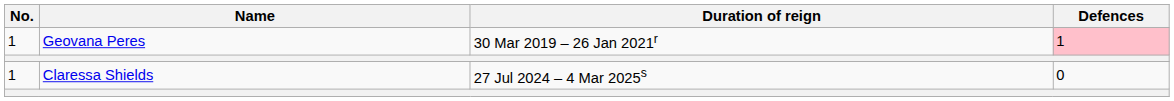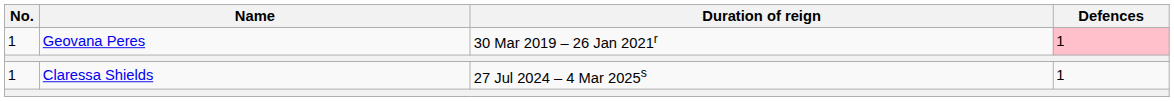 <table class="wikitable" width=80%>
 <tr>
 <th width=3%>No.</th>
 <th width=37%>Name</th>
 <th width=50%>Duration of reign</th>
 <th width=10%>Defences</th>
 </tr>
 <tr>
 <td>1</td>
 <td align=left> <a href='#'>Geovana Peres</a></td>
 <td>30 Mar 2019 – 26 Jan 2021<sup>r</sup></td>
 <td style="background: pink;">1</td>
 </tr>
 <tr align=center>
 <th colspan="4"></th>
 </tr>
 <tr>
 <td>1</td>
 <td align=left> <a href='#'>Claressa Shields</a></td>
 <td>27 Jul 2024 – 4 Mar 2025<sup>s</sup></td>
-<td>0</td>
+<td>1</td>
 </tr>
 <tr align=center>
 <th colspan="4"></th>
 </tr>
 </table>
